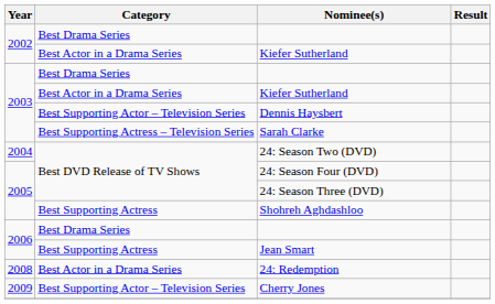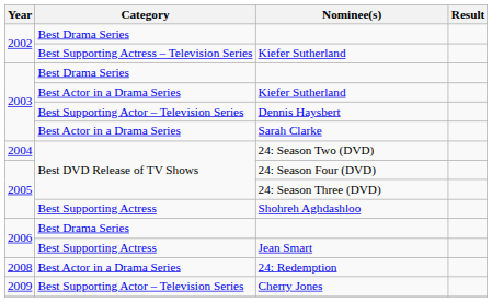 <table class="wikitable">
 <tr>
 <th>Year</th>
 <th>Category</th>
 <th style="width:40%;">Nominee(s)</th>
 <th>Result</th>
 </tr>
 <tr>
 <td rowspan=2><a href='#'>2002</a></td>
 <td><a href='#'>Best Drama Series</a></td>
 <td></td>
 <td></td>
 </tr>
 <tr>
-<td><a href='#'>Best Actor in a Drama Series</a></td>
+<td><a href='#'>Best Supporting Actress – Television Series</a></td>
 <td><a href='#'>Kiefer Sutherland</a></td>
 <td></td>
 </tr>
 <tr>
 <td rowspan=4><a href='#'>2003</a></td>
 <td><a href='#'>Best Drama Series</a></td>
 <td></td>
 <td></td>
 </tr>
 <tr>
 <td><a href='#'>Best Actor in a Drama Series</a></td>
 <td><a href='#'>Kiefer Sutherland</a></td>
 <td></td>
 </tr>
 <tr>
 <td><a href='#'>Best Supporting Actor – Television Series</a></td>
 <td><a href='#'>Dennis Haysbert</a></td>
 <td></td>
 </tr>
 <tr>
-<td><a href='#'>Best Supporting Actress – Television Series</a></td>
+<td><a href='#'>Best Actor in a Drama Series</a></td>
 <td><a href='#'>Sarah Clarke</a></td>
 <td></td>
 </tr>
 <tr>
 <td rowspan=1><a href='#'>2004</a></td>
 <td rowspan=3>Best DVD Release of TV Shows</td>
 <td>24: Season Two (DVD)</td>
 <td></td>
 </tr>
 <tr>
 <td rowspan=3><a href='#'>2005</a></td>
 <td>24: Season Four (DVD)</td>
 <td></td>
 </tr>
 <tr>
 <td>24: Season Three (DVD)</td>
 <td></td>
 </tr>
 <tr>
 <td><a href='#'>Best Supporting Actress</a></td>
 <td><a href='#'>Shohreh Aghdashloo</a></td>
 <td></td>
 </tr>
 <tr>
 <td rowspan=2><a href='#'>2006</a></td>
 <td><a href='#'>Best Drama Series</a></td>
 <td></td>
 <td></td>
 </tr>
 <tr>
 <td><a href='#'>Best Supporting Actress</a></td>
 <td><a href='#'>Jean Smart</a></td>
 <td></td>
 </tr>
 <tr>
 <td rowspan=1><a href='#'>2008</a></td>
 <td><a href='#'>Best Actor in a Drama Series</a></td>
 <td><a href='#'>24: Redemption</a></td>
 <td></td>
 </tr>
 <tr>
 <td rowspan=1><a href='#'>2009</a></td>
 <td><a href='#'>Best Supporting Actor – Television Series</a></td>
 <td><a href='#'>Cherry Jones</a></td>
 <td></td>
 </tr>
 <tr>
 </tr>
 </table>
